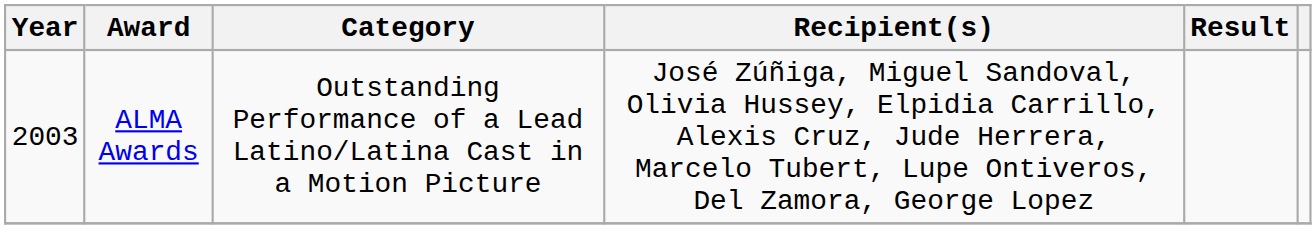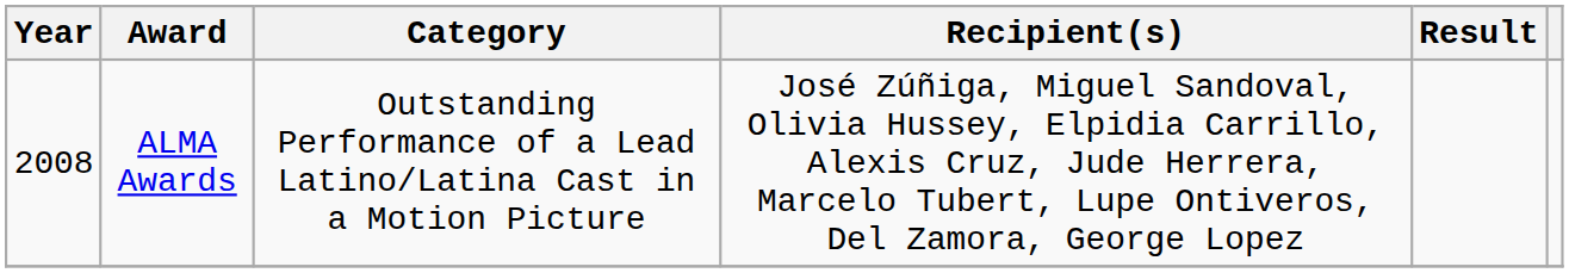 <table class="wikitable plainrowheaders" style="text-align:center;">
 <tr>
 <th scope="col">Year</th>
 <th scope="col">Award</th>
 <th scope="col">Category</th>
 <th scope="col">Recipient(s)</th>
 <th scope="col">Result</th>
 <th scope="col"></th>
 </tr>
 <tr>
-<td>2003</td>
+<td>2008</td>
 <td><a href='#'>ALMA Awards</a></td>
 <td>Outstanding Performance of a Lead Latino/Latina Cast in a Motion Picture</td>
 <td>José Zúñiga, Miguel Sandoval, Olivia Hussey, Elpidia Carrillo, Alexis Cruz, Jude Herrera, Marcelo Tubert, Lupe Ontiveros, Del Zamora, George Lopez</td>
 <td></td>
 <td></td>
 </tr>
 <tr>
 </tr>
 </table>
